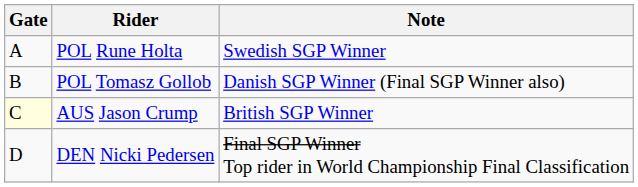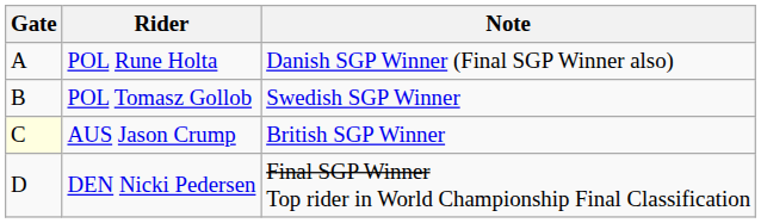 <table class=wikitable style="font-size: 95%">
 <tr>
 <th>Gate</th>
 <th>Rider</th>
 <th>Note</th>
 </tr>
 <tr>
 <td>A</td>
 <td> <a href='#'>POL</a> <a href='#'>Rune Holta</a></td>
-<td><a href='#'>Swedish SGP Winner</a></td>
+<td><a href='#'>Danish SGP Winner</a> (Final SGP Winner also)</td>
 </tr>
 <tr>
 <td>B</td>
 <td> <a href='#'>POL</a> <a href='#'>Tomasz Gollob</a></td>
-<td><a href='#'>Danish SGP Winner</a> (Final SGP Winner also)</td>
+<td><a href='#'>Swedish SGP Winner</a></td>
 </tr>
 <tr>
 <td style="background: lightyellow;">C</td>
 <td> <a href='#'>AUS</a> <a href='#'>Jason Crump</a></td>
 <td><a href='#'>British SGP Winner</a></td>
 </tr>
 <tr>
 <td>D</td>
 <td> <a href='#'>DEN</a> <a href='#'>Nicki Pedersen</a></td>
 <td><s>Final SGP Winner</s> <br>Top rider in World Championship Final Classification</td>
 </tr>
 </table>
